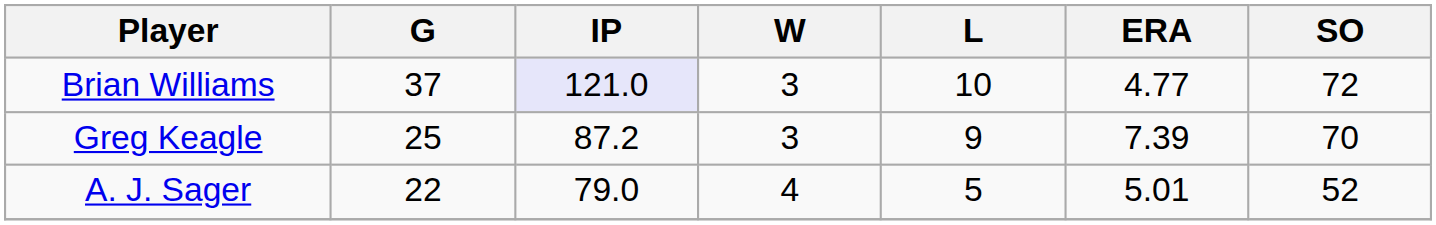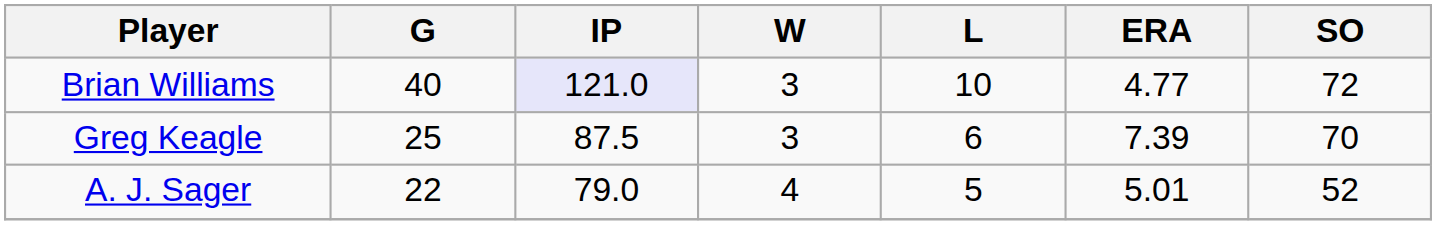 <table class="wikitable sortable">
 <tr>
 <th bgcolor="#DDDDFF" width="16%">Player</th>
 <th bgcolor="#DDDDFF" width="9%">G</th>
 <th bgcolor="#DDDDFF" width="9%">IP</th>
 <th bgcolor="#DDDDFF" width="9%">W</th>
 <th bgcolor="#DDDDFF" width="9%">L</th>
 <th bgcolor="#DDDDFF" width="9%">ERA</th>
 <th bgcolor="#DDDDFF" width="9%">SO</th>
 </tr>
 <tr align="center">
 <td><a href='#'>Brian Williams</a></td>
-<td>37</td>
+<td>40</td>
 <td style="background: lavender;">121.0</td>
 <td>3</td>
 <td>10</td>
 <td>4.77</td>
 <td>72</td>
 </tr>
 <tr align="center">
 <td><a href='#'>Greg Keagle</a></td>
 <td>25</td>
-<td>87.2</td>
+<td>87.5</td>
 <td>3</td>
-<td>9</td>
+<td>6</td>
 <td>7.39</td>
 <td>70</td>
 </tr>
 <tr align="center">
 <td><a href='#'>A. J. Sager</a></td>
 <td>22</td>
 <td>79.0</td>
 <td>4</td>
 <td>5</td>
 <td>5.01</td>
 <td>52</td>
 </tr>
 <tr align="center">
 </tr>
 </table>
